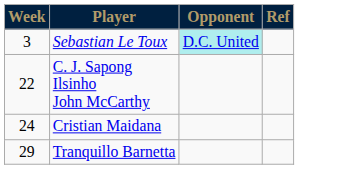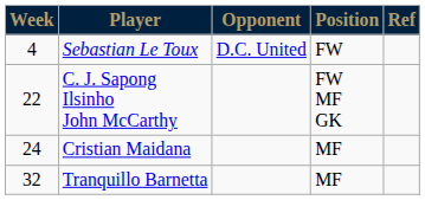 <table class=wikitable>
 <tr>
 <th style="background:#002040; color:#B19B69; text-align:center;">Week</th>
 <th style="background:#002040; color:#B19B69; text-align:center;">Player</th>
 <th style="background:#002040; color:#B19B69; text-align:center;">Opponent</th>
+<th style="background:#002040; color:#B19B69; text-align:center;">Position</th>
 <th style="background:#002040; color:#B19B69; text-align:center;">Ref</th>
 </tr>
 <tr>
-<td align=center rowspan="1">3</td>
+<td align=center rowspan="1">4</td>
 <td> <em><a href='#'>Sebastian Le Toux</a></em></td>
-<td style="background: paleturquoise;"><a href='#'>D.C. United</a></td>
+<td><a href='#'>D.C. United</a></td>
+<td>FW</td>
 <td></td>
 </tr>
 <tr>
 <td align=center rowspan="1">22</td>
 <td> <a href='#'>C. J. Sapong</a><br> <a href='#'>Ilsinho</a><br>  <a href='#'>John McCarthy</a></td>
 <td></td>
+<td>FW<br>MF<br>GK</td>
 <td></td>
 </tr>
 <tr>
 <td align=center rowspan="1">24</td>
 <td> <a href='#'>Cristian Maidana</a></td>
 <td></td>
+<td>MF</td>
 <td></td>
 </tr>
 <tr>
-<td align=center rowspan="1">29</td>
+<td align=center rowspan="1">32</td>
 <td> <a href='#'>Tranquillo Barnetta</a></td>
 <td></td>
+<td>MF</td>
 <td></td>
 </tr>
 </table>
